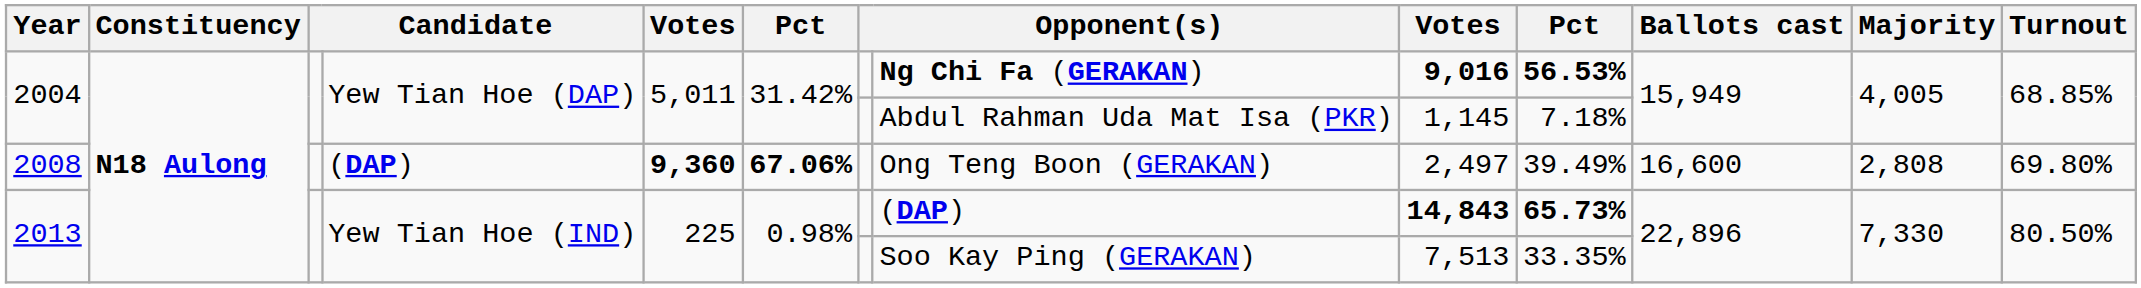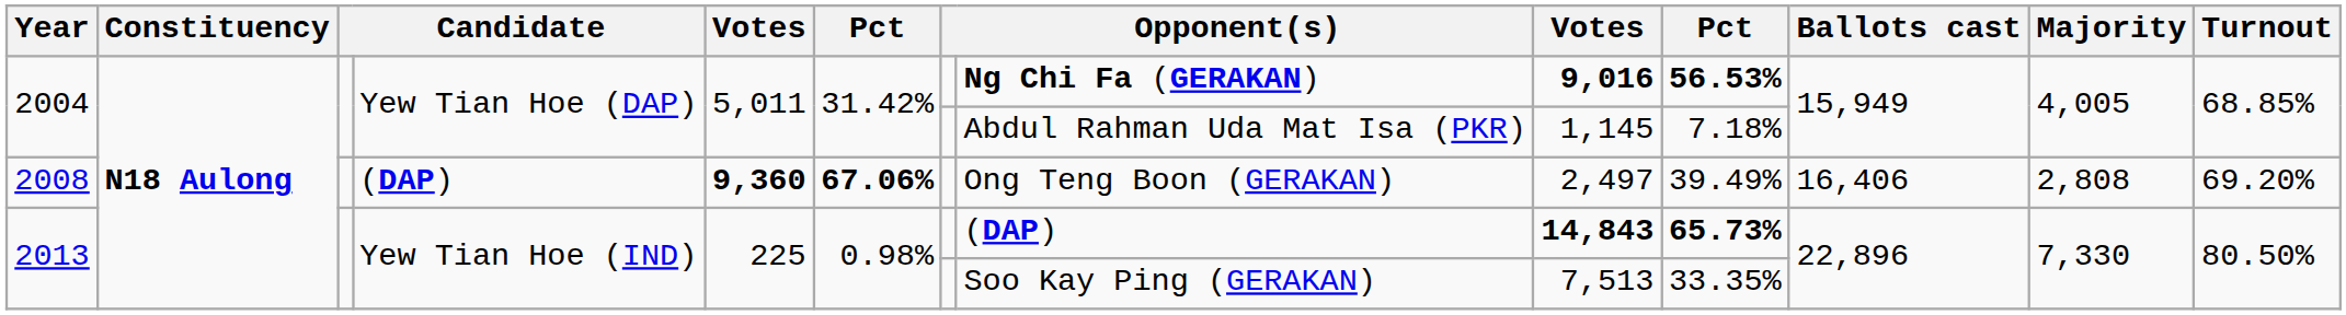 <table class="wikitable" style="margin:0.5em ; font-size:95%">
 <tr>
 <th>Year</th>
 <th>Constituency</th>
 <th colspan=2>Candidate</th>
 <th>Votes</th>
 <th>Pct</th>
 <th colspan=2>Opponent(s)</th>
 <th>Votes</th>
 <th>Pct</th>
 <th>Ballots cast</th>
 <th>Majority</th>
 <th>Turnout</th>
 </tr>
 <tr>
 <td rowspan="2">2004</td>
 <td rowspan="5"><strong>N18 <a href='#'>Aulong</a></strong></td>
 <td rowspan="2" ></td>
 <td rowspan="2">Yew Tian Hoe (<a href='#'>DAP</a>)</td>
 <td rowspan="2" style="text-align:right;">5,011</td>
 <td rowspan="2">31.42%</td>
 <td></td>
 <td><strong>Ng Chi Fa</strong> (<a href='#'><strong>GERAKAN</strong></a>)</td>
 <td style="text-align:right;"><strong>9,016</strong></td>
 <td><strong>56.53%</strong></td>
 <td rowspan="2">15,949</td>
 <td rowspan="2">4,005</td>
 <td rowspan="2">68.85%</td>
 </tr>
 <tr>
 <td></td>
 <td>Abdul Rahman Uda Mat Isa (<a href='#'>PKR</a>)</td>
 <td style="text-align:right;">1,145</td>
 <td style="text-align:right;">7.18%</td>
 </tr>
 <tr>
 <td><a href='#'>2008</a></td>
 <td></td>
 <td> (<a href='#'><strong>DAP</strong></a>)</td>
 <td style="text-align:right;"><strong>9,360</strong></td>
 <td><strong>67.06%</strong></td>
 <td></td>
 <td>Ong Teng Boon (<a href='#'>GERAKAN</a>)</td>
 <td style="text-align:right;">2,497</td>
 <td>39.49%</td>
-<td>16,600</td>
+<td>16,406</td>
 <td>2,808</td>
-<td>69.80%</td>
+<td>69.20%</td>
 </tr>
 <tr>
 <td rowspan="2"><a href='#'>2013</a></td>
 <td rowspan="2" ></td>
 <td rowspan="2">Yew Tian Hoe (<a href='#'>IND</a>)</td>
 <td rowspan="2" style="text-align:right;">225</td>
 <td rowspan="2" style="text-align:right;">0.98%</td>
 <td></td>
 <td> (<a href='#'><strong>DAP</strong></a>)</td>
 <td style="text-align:right;"><strong>14,843</strong></td>
 <td><strong>65.73%</strong></td>
 <td rowspan="2">22,896</td>
 <td rowspan="2">7,330</td>
 <td rowspan="2">80.50%</td>
 </tr>
 <tr>
 <td></td>
 <td>Soo Kay Ping (<a href='#'>GERAKAN</a>)</td>
 <td style="text-align:right;">7,513</td>
 <td>33.35%</td>
 </tr>
 </table>
